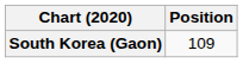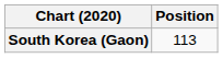 <table class="wikitable plainrowheaders" style="text-align:center">
 <tr>
 <th scope="col">Chart (2020)</th>
 <th scope="col">Position</th>
 </tr>
 <tr>
 <th scope="row">South Korea (Gaon)</th>
-<td>109</td>
+<td>113</td>
 </tr>
 </table>
